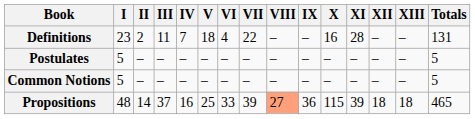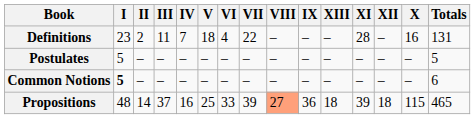 <table class="wikitable">
 <tr>
 <th>Book</th>
 <th>I</th>
 <th>II</th>
 <th>III</th>
 <th>IV</th>
 <th>V</th>
 <th>VI</th>
 <th>VII</th>
 <th>VIII</th>
 <th>IX</th>
-<th>X</th>
+<th>XIII</th>
 <th>XI</th>
 <th>XII</th>
-<th>XIII</th>
+<th>X</th>
 <th>Totals</th>
 </tr>
 <tr>
 <th>Definitions</th>
 <td>23</td>
 <td>2</td>
 <td>11</td>
 <td>7</td>
 <td>18</td>
 <td>4</td>
 <td>22</td>
 <td>–</td>
 <td>–</td>
-<td>16</td>
+<td>–</td>
 <td>28</td>
 <td>–</td>
-<td>–</td>
+<td>16</td>
 <td>131</td>
 </tr>
 <tr>
 <th>Postulates</th>
 <td>5</td>
 <td>–</td>
 <td>–</td>
 <td>–</td>
 <td>–</td>
 <td>–</td>
 <td>–</td>
 <td>–</td>
 <td>–</td>
 <td>–</td>
 <td>–</td>
 <td>–</td>
 <td>–</td>
 <td>5</td>
 </tr>
 <tr>
 <th>Common Notions</th>
-<td>5</td>
+<td><strong>5</strong></td>
 <td>–</td>
 <td>–</td>
 <td>–</td>
 <td>–</td>
 <td>–</td>
 <td>–</td>
 <td>–</td>
 <td>–</td>
 <td>–</td>
 <td>–</td>
 <td>–</td>
 <td>–</td>
-<td>5</td>
+<td>6</td>
 </tr>
 <tr>
 <th>Propositions</th>
 <td>48</td>
 <td>14</td>
 <td>37</td>
 <td>16</td>
 <td>25</td>
 <td>33</td>
 <td>39</td>
 <td style="background: lightsalmon;">27</td>
 <td>36</td>
-<td>115</td>
+<td>18</td>
 <td>39</td>
 <td>18</td>
-<td>18</td>
+<td>115</td>
 <td>465</td>
 </tr>
 </table>
